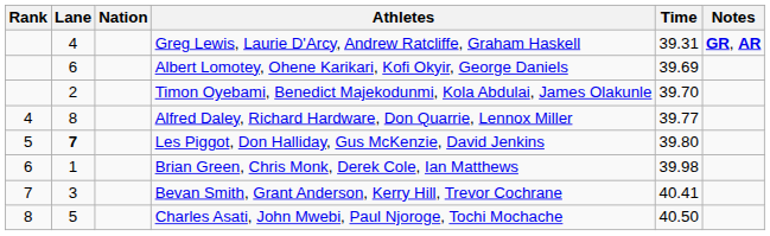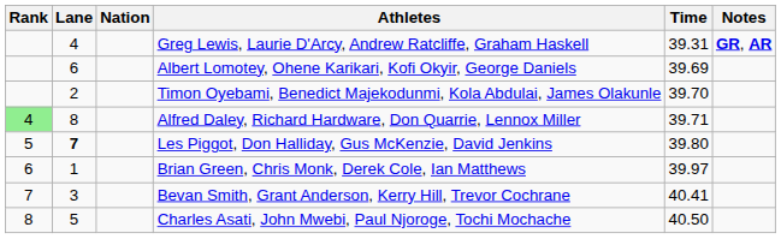 <table class="wikitable sortable" style="text-align:center;">
 <tr>
 <th scope=col>Rank</th>
 <th scope=col>Lane</th>
 <th scope=col>Nation</th>
 <th scope=col>Athletes</th>
 <th scope=col>Time</th>
 <th scope=col>Notes</th>
 </tr>
 <tr>
 <td></td>
 <td>4</td>
 <td style="text-align:left;"></td>
 <td style="text-align:left;"><a href='#'>Greg Lewis</a>, <a href='#'>Laurie D'Arcy</a>, <a href='#'>Andrew Ratcliffe</a>, <a href='#'>Graham Haskell</a></td>
 <td>39.31</td>
 <td><strong><a href='#'>GR</a></strong>, <strong><a href='#'>AR</a></strong></td>
 </tr>
 <tr>
 <td></td>
 <td>6</td>
 <td style="text-align:left;"></td>
 <td style="text-align:left;"><a href='#'>Albert Lomotey</a>, <a href='#'>Ohene Karikari</a>, <a href='#'>Kofi Okyir</a>, <a href='#'>George Daniels</a></td>
 <td>39.69</td>
 <td></td>
 </tr>
 <tr>
 <td></td>
 <td>2</td>
 <td style="text-align:left;"></td>
 <td style="text-align:left;"><a href='#'>Timon Oyebami</a>, <a href='#'>Benedict Majekodunmi</a>, <a href='#'>Kola Abdulai</a>, <a href='#'>James Olakunle</a></td>
 <td>39.70</td>
 <td></td>
 </tr>
 <tr>
-<td>4</td>
+<td style="background: lightgreen;">4</td>
 <td>8</td>
 <td style="text-align:left;"></td>
 <td style="text-align:left;"><a href='#'>Alfred Daley</a>, <a href='#'>Richard Hardware</a>, <a href='#'>Don Quarrie</a>, <a href='#'>Lennox Miller</a></td>
-<td>39.77</td>
+<td>39.71</td>
 <td></td>
 </tr>
 <tr>
 <td>5</td>
 <td><strong>7</strong></td>
 <td style="text-align:left;"></td>
 <td style="text-align:left;"><a href='#'>Les Piggot</a>, <a href='#'>Don Halliday</a>, <a href='#'>Gus McKenzie</a>, <a href='#'>David Jenkins</a></td>
 <td>39.80</td>
 <td></td>
 </tr>
 <tr>
 <td>6</td>
 <td>1</td>
 <td style="text-align:left;"></td>
 <td style="text-align:left;"><a href='#'>Brian Green</a>, <a href='#'>Chris Monk</a>, <a href='#'>Derek Cole</a>, <a href='#'>Ian Matthews</a></td>
-<td>39.98</td>
+<td>39.97</td>
 <td></td>
 </tr>
 <tr>
 <td>7</td>
 <td>3</td>
 <td style="text-align:left;"></td>
 <td style="text-align:left;"><a href='#'>Bevan Smith</a>, <a href='#'>Grant Anderson</a>, <a href='#'>Kerry Hill</a>, <a href='#'>Trevor Cochrane</a></td>
 <td>40.41</td>
 <td></td>
 </tr>
 <tr>
 <td>8</td>
 <td>5</td>
 <td style="text-align:left;"></td>
 <td style="text-align:left;"><a href='#'>Charles Asati</a>, <a href='#'>John Mwebi</a>, <a href='#'>Paul Njoroge</a>, <a href='#'>Tochi Mochache</a></td>
 <td>40.50</td>
 <td></td>
 </tr>
 </table>
